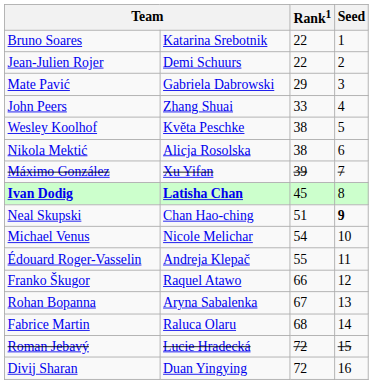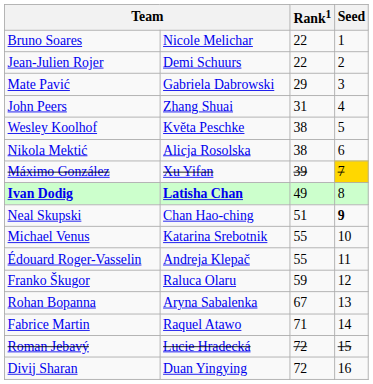 <table class="wikitable">
 <tr>
 <th style="width:325px;" colspan="2">Team</th>
 <th>Rank<sup>1</sup></th>
 <th>Seed</th>
 </tr>
 <tr>
 <td> <a href='#'>Bruno Soares</a></td>
-<td> <a href='#'>Katarina Srebotnik</a></td>
+<td> <a href='#'>Nicole Melichar</a></td>
 <td>22</td>
 <td>1</td>
 </tr>
 <tr>
 <td> <a href='#'>Jean-Julien Rojer</a></td>
 <td> <a href='#'>Demi Schuurs</a></td>
 <td>22</td>
 <td>2</td>
 </tr>
 <tr>
 <td> <a href='#'>Mate Pavić</a></td>
 <td> <a href='#'>Gabriela Dabrowski</a></td>
 <td>29</td>
 <td>3</td>
 </tr>
 <tr>
 <td> <a href='#'>John Peers</a></td>
 <td> <a href='#'>Zhang Shuai</a></td>
-<td>33</td>
+<td>31</td>
 <td>4</td>
 </tr>
 <tr>
 <td> <a href='#'>Wesley Koolhof</a></td>
 <td> <a href='#'>Květa Peschke</a></td>
 <td>38</td>
 <td>5</td>
 </tr>
 <tr>
 <td> <a href='#'>Nikola Mektić</a></td>
 <td> <a href='#'>Alicja Rosolska</a></td>
 <td>38</td>
 <td>6</td>
 </tr>
 <tr>
 <td><s> <a href='#'>Máximo González</a></s></td>
 <td><s> <a href='#'>Xu Yifan</a></s></td>
 <td><s>39</s></td>
-<td><s>7</s></td>
+<td style="background: gold;"><s>7</s></td>
 </tr>
 <tr style="background:#cfc;">
 <td> <strong><a href='#'>Ivan Dodig</a></strong></td>
 <td> <strong><a href='#'>Latisha Chan</a></strong></td>
-<td>45</td>
+<td>49</td>
 <td>8</td>
 </tr>
 <tr>
 <td> <a href='#'>Neal Skupski</a></td>
 <td> <a href='#'>Chan Hao-ching</a></td>
 <td>51</td>
 <td><strong>9</strong></td>
 </tr>
 <tr>
 <td> <a href='#'>Michael Venus</a></td>
-<td> <a href='#'>Nicole Melichar</a></td>
-<td>54</td>
+<td> <a href='#'>Katarina Srebotnik</a></td>
+<td>55</td>
 <td>10</td>
 </tr>
 <tr>
 <td> <a href='#'>Édouard Roger-Vasselin</a></td>
 <td> <a href='#'>Andreja Klepač</a></td>
 <td>55</td>
 <td>11</td>
 </tr>
 <tr>
 <td> <a href='#'>Franko Škugor</a></td>
-<td> <a href='#'>Raquel Atawo</a></td>
-<td>66</td>
+<td> <a href='#'>Raluca Olaru</a></td>
+<td>59</td>
 <td>12</td>
 </tr>
 <tr>
 <td> <a href='#'>Rohan Bopanna</a></td>
 <td> <a href='#'>Aryna Sabalenka</a></td>
 <td>67</td>
 <td>13</td>
 </tr>
 <tr>
 <td> <a href='#'>Fabrice Martin</a></td>
-<td> <a href='#'>Raluca Olaru</a></td>
-<td>68</td>
+<td> <a href='#'>Raquel Atawo</a></td>
+<td>71</td>
 <td>14</td>
 </tr>
 <tr>
 <td><s> <a href='#'>Roman Jebavý</a></s></td>
 <td><s> <a href='#'>Lucie Hradecká</a></s></td>
 <td><s>72</s></td>
 <td><s>15</s></td>
 </tr>
 <tr>
 <td> <a href='#'>Divij Sharan</a></td>
 <td> <a href='#'>Duan Yingying</a></td>
 <td>72</td>
 <td>16</td>
 </tr>
 </table>
